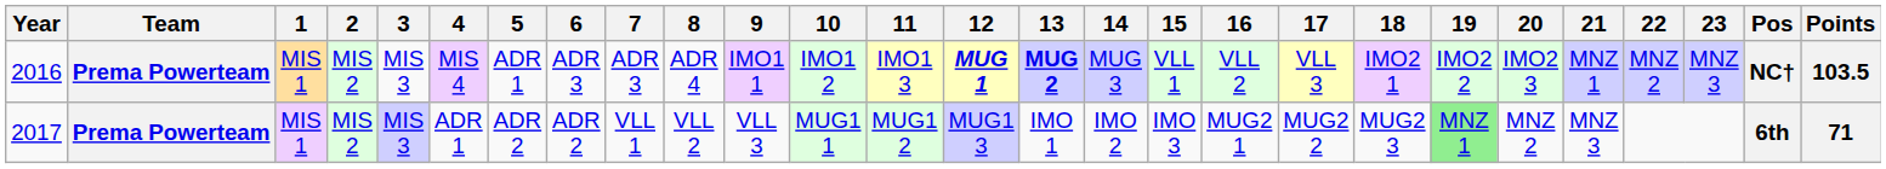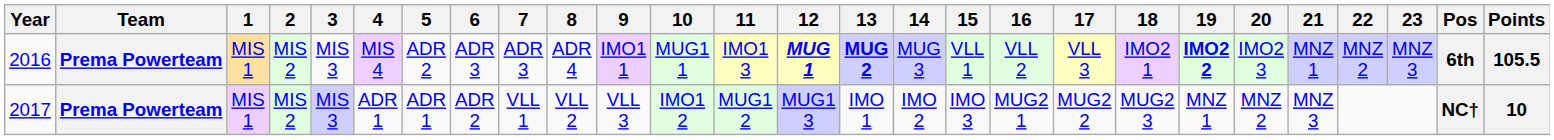 <table class="wikitable" style="text-align:center; font-size:85%">
 <tr>
 <th>Year</th>
 <th>Team</th>
 <th>1</th>
 <th>2</th>
 <th>3</th>
 <th>4</th>
 <th>5</th>
 <th>6</th>
 <th>7</th>
 <th>8</th>
 <th>9</th>
 <th>10</th>
 <th>11</th>
 <th>12</th>
 <th>13</th>
 <th>14</th>
 <th>15</th>
 <th>16</th>
 <th>17</th>
 <th>18</th>
 <th>19</th>
 <th>20</th>
 <th>21</th>
 <th>22</th>
 <th>23</th>
 <th>Pos</th>
 <th>Points</th>
 </tr>
 <tr>
 <td><a href='#'>2016</a></td>
 <th nowrap><a href='#'>Prema Powerteam</a></th>
 <td style="background:#FFDF9F;"><a href='#'>MIS<br>1</a><br></td>
 <td style="background:#DFFFDF;"><a href='#'>MIS<br>2</a><br></td>
 <td><a href='#'>MIS<br>3</a></td>
 <td style="background:#EFCFFF;"><a href='#'>MIS<br>4</a><br></td>
-<td><a href='#'>ADR<br>1</a></td>
+<td><a href='#'>ADR<br>2</a></td>
 <td><a href='#'>ADR<br>3</a></td>
 <td><a href='#'>ADR<br>3</a></td>
 <td><a href='#'>ADR<br>4</a></td>
 <td style="background:#EFCFFF;"><a href='#'>IMO1<br>1</a><br></td>
-<td style="background:#DFFFDF;"><a href='#'>IMO1<br>2</a><br></td>
+<td style="background:#DFFFDF;"><a href='#'>MUG1<br>1</a><br></td>
 <td style="background:#FFFFBF;"><a href='#'>IMO1<br>3</a><br></td>
 <td style="background:#FFFFBF;"><strong><em><a href='#'>MUG<br>1</a></em></strong><br></td>
 <td style="background:#CFCFFF;"><strong><a href='#'>MUG<br>2</a></strong><br></td>
 <td style="background:#CFCFFF;"><a href='#'>MUG<br>3</a><br></td>
 <td style="background:#DFFFDF;"><a href='#'>VLL<br>1</a><br></td>
 <td style="background:#DFFFDF;"><a href='#'>VLL<br>2</a><br></td>
 <td style="background:#FFFFBF;"><a href='#'>VLL<br>3</a><br></td>
 <td style="background:#EFCFFF;"><a href='#'>IMO2<br>1</a><br></td>
-<td style="background:#DFFFDF;"><a href='#'>IMO2<br>2</a><br></td>
+<td style="background:#DFFFDF;"><strong><a href='#'>IMO2<br>2</a><br></strong></td>
 <td style="background:#DFFFDF;"><a href='#'>IMO2<br>3</a><br></td>
 <td style="background:#CFCFFF;"><a href='#'>MNZ<br>1</a><br></td>
 <td style="background:#CFCFFF;"><a href='#'>MNZ<br>2</a><br></td>
 <td style="background:#CFCFFF;"><a href='#'>MNZ<br>3</a><br></td>
-<th>NC†</th>
-<th>103.5</th>
+<th>6th</th>
+<th>105.5</th>
 </tr>
 <tr>
 <td><a href='#'>2017</a></td>
 <th nowrap><a href='#'>Prema Powerteam</a></th>
 <td style="background:#EFCFFF;"><a href='#'>MIS<br>1</a><br></td>
 <td style="background:#DFFFDF;"><a href='#'>MIS<br>2</a><br></td>
 <td style="background:#CFCFFF;"><a href='#'>MIS<br>3</a><br></td>
 <td><a href='#'>ADR<br>1</a></td>
-<td><a href='#'>ADR<br>2</a></td>
+<td><a href='#'>ADR<br>1</a></td>
 <td><a href='#'>ADR<br>2</a></td>
 <td><a href='#'>VLL<br>1</a></td>
 <td><a href='#'>VLL<br>2</a></td>
 <td><a href='#'>VLL<br>3</a></td>
-<td style="background:#DFFFDF;"><a href='#'>MUG1<br>1</a><br></td>
+<td style="background:#DFFFDF;"><a href='#'>IMO1<br>2</a><br></td>
 <td style="background:#DFFFDF;"><a href='#'>MUG1<br>2</a><br></td>
 <td style="background:#CFCFFF;"><a href='#'>MUG1<br>3</a><br></td>
 <td><a href='#'>IMO<br>1</a></td>
 <td><a href='#'>IMO<br>2</a></td>
 <td><a href='#'>IMO<br>3</a></td>
 <td><a href='#'>MUG2<br>1</a></td>
 <td><a href='#'>MUG2<br>2</a></td>
 <td><a href='#'>MUG2<br>3</a></td>
-<td style="background: lightgreen;"><a href='#'>MNZ<br>1</a></td>
+<td><a href='#'>MNZ<br>1</a></td>
 <td><a href='#'>MNZ<br>2</a></td>
 <td><a href='#'>MNZ<br>3</a></td>
 <td colspan=2></td>
-<th>6th</th>
-<th>71</th>
+<th>NC†</th>
+<th>10</th>
 </tr>
 </table>
